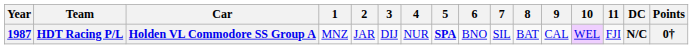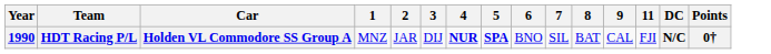 <table class="wikitable" style="text-align:center; font-size:95%">
 <tr>
 <th>Year</th>
 <th>Team</th>
 <th>Car</th>
 <th>1</th>
 <th>2</th>
 <th>3</th>
 <th>4</th>
 <th>5</th>
 <th>6</th>
 <th>7</th>
 <th>8</th>
 <th>9</th>
-<th>10</th>
 <th>11</th>
 <th>DC</th>
 <th>Points</th>
 </tr>
 <tr>
-<th><a href='#'>1987</a></th>
+<th><a href='#'>1990</a></th>
 <th> <a href='#'>HDT Racing P/L</a></th>
 <th><a href='#'>Holden VL Commodore SS Group A</a></th>
 <td><a href='#'>MNZ</a></td>
 <td><a href='#'>JAR</a></td>
 <td><a href='#'>DIJ</a></td>
-<td><a href='#'>NUR</a></td>
+<td><strong><a href='#'>NUR</a></strong></td>
 <td><strong><a href='#'>SPA</a></strong></td>
 <td><a href='#'>BNO</a></td>
 <td><a href='#'>SIL</a></td>
 <td><a href='#'>BAT</a></td>
 <td><a href='#'>CAL</a></td>
-<td style="background:#efcfff;"><a href='#'>WEL</a><br></td>
 <td><a href='#'>FJI</a></td>
 <th>N/C</th>
 <th>0†</th>
 </tr>
 </table>
